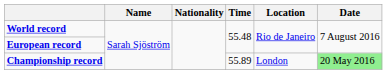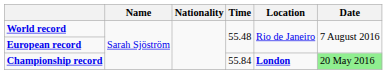 <table class=wikitable>
 <tr>
 <th></th>
 <th>Name</th>
 <th>Nationality</th>
 <th>Time</th>
 <th>Location</th>
 <th>Date</th>
 </tr>
 <tr>
 <td><strong><a href='#'>World record</a></strong></td>
 <td rowspan=3><a href='#'>Sarah Sjöström</a></td>
 <td rowspan=3></td>
 <td rowspan=2>55.48</td>
 <td rowspan=2><a href='#'>Rio de Janeiro</a></td>
 <td rowspan=2>7 August 2016</td>
 </tr>
 <tr>
 <td><strong><a href='#'>European record</a></strong></td>
 </tr>
 <tr>
 <td><strong><a href='#'>Championship record</a></strong></td>
-<td>55.89</td>
-<td><a href='#'>London</a></td>
+<td>55.84</td>
+<td><strong><a href='#'>London</a></strong></td>
 <td style="background: lightgreen;">20 May 2016</td>
 </tr>
 </table>
